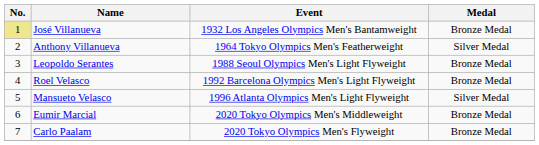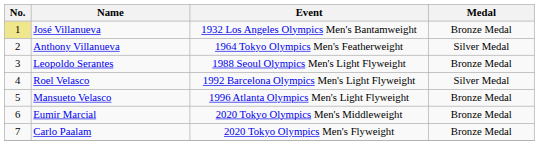 <table class="wikitable" width=50%>
 <tr>
 <th width=05%>No.</th>
 <th width=30%>Name</th>
 <th width=45%>Event</th>
 <th width=20%>Medal</th>
 </tr>
 <tr align=center>
 <td style="background: khaki;">1</td>
 <td align=left><a href='#'>José Villanueva</a></td>
 <td><a href='#'>1932 Los Angeles Olympics</a> Men's Bantamweight</td>
 <td> Bronze Medal</td>
 </tr>
 <tr align=center>
 <td>2</td>
 <td align=left><a href='#'>Anthony Villanueva</a></td>
 <td><a href='#'>1964 Tokyo Olympics</a> Men's Featherweight</td>
 <td> Silver Medal</td>
 </tr>
 <tr align=center>
 <td>3</td>
 <td align=left><a href='#'>Leopoldo Serantes</a></td>
 <td><a href='#'>1988 Seoul Olympics</a> Men's Light Flyweight</td>
 <td> Bronze Medal</td>
 </tr>
 <tr align=center>
 <td>4</td>
 <td align=left><a href='#'>Roel Velasco</a></td>
 <td><a href='#'>1992 Barcelona Olympics</a> Men's Light Flyweight</td>
-<td> Bronze Medal</td>
+<td> Silver Medal</td>
 </tr>
 <tr align=center>
 <td>5</td>
 <td align=left><a href='#'>Mansueto Velasco</a></td>
 <td><a href='#'>1996 Atlanta Olympics</a> Men's Light Flyweight</td>
-<td> Silver Medal</td>
+<td> Bronze Medal</td>
 </tr>
 <tr align=center>
 <td>6</td>
 <td align=left><a href='#'>Eumir Marcial</a></td>
 <td><a href='#'>2020 Tokyo Olympics</a> Men's Middleweight</td>
 <td> Bronze Medal</td>
 </tr>
 <tr align=center>
 <td>7</td>
 <td align=left><a href='#'>Carlo Paalam</a></td>
 <td><a href='#'>2020 Tokyo Olympics</a> Men's Flyweight</td>
 <td> Bronze Medal</td>
 </tr>
 <tr align=center>
 </tr>
 </table>
